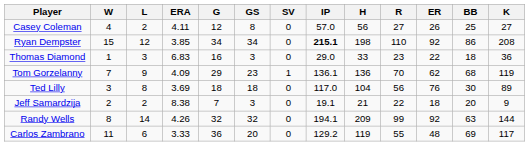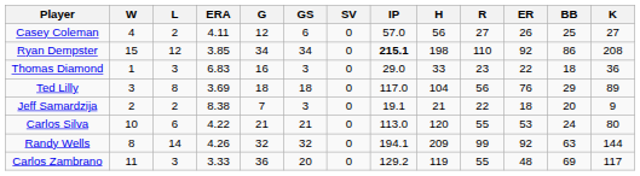 <table class="wikitable sortable">
 <tr>
 <th bgcolor="#DDDDFF" width="12%">Player</th>
 <th bgcolor="#DDDDFF" width="5%">W</th>
 <th bgcolor="#DDDDFF" width="5%">L</th>
 <th bgcolor="#DDDDFF" width="5%">ERA</th>
 <th bgcolor="#DDDDFF" width="5%">G</th>
 <th bgcolor="#DDDDFF" width="5%">GS</th>
 <th bgcolor="#DDDDFF" width="5%">SV</th>
 <th bgcolor="#DDDDFF" width="5%">IP</th>
 <th bgcolor="#DDDDFF" width="5%">H</th>
 <th bgcolor="#DDDDFF" width="5%">R</th>
 <th bgcolor="#DDDDFF" width="5%">ER</th>
 <th bgcolor="#DDDDFF" width="5%">BB</th>
 <th bgcolor="#DDDDFF" width="5%">K</th>
 </tr>
 <tr align=center>
 <td><a href='#'>Casey Coleman</a></td>
 <td>4</td>
 <td>2</td>
 <td>4.11</td>
 <td>12</td>
-<td>8</td>
+<td>6</td>
 <td>0</td>
 <td>57.0</td>
 <td>56</td>
 <td>27</td>
 <td>26</td>
 <td>25</td>
 <td>27</td>
 </tr>
 <tr align=center>
 <td><a href='#'>Ryan Dempster</a></td>
 <td>15</td>
 <td>12</td>
 <td>3.85</td>
 <td>34</td>
 <td>34</td>
 <td>0</td>
 <td><strong>215.1</strong></td>
 <td>198</td>
 <td>110</td>
 <td>92</td>
 <td>86</td>
 <td>208</td>
 </tr>
 <tr align=center>
 <td><a href='#'>Thomas Diamond</a></td>
 <td>1</td>
 <td>3</td>
 <td>6.83</td>
 <td>16</td>
 <td>3</td>
 <td>0</td>
 <td>29.0</td>
 <td>33</td>
 <td>23</td>
 <td>22</td>
 <td>18</td>
 <td>36</td>
 </tr>
 <tr align=center>
-<td><a href='#'>Tom Gorzelanny</a></td>
-<td>7</td>
-<td>9</td>
-<td>4.09</td>
-<td>29</td>
-<td>23</td>
-<td>1</td>
-<td>136.1</td>
-<td>136</td>
-<td>70</td>
-<td>62</td>
-<td>68</td>
-<td>119</td>
-</tr>
-<tr align=center>
 <td><a href='#'>Ted Lilly</a></td>
 <td>3</td>
 <td>8</td>
 <td>3.69</td>
 <td>18</td>
 <td>18</td>
 <td>0</td>
 <td>117.0</td>
 <td>104</td>
 <td>56</td>
 <td>76</td>
-<td>30</td>
+<td>29</td>
 <td>89</td>
 </tr>
 <tr align=center>
 <td><a href='#'>Jeff Samardzija</a></td>
 <td>2</td>
 <td>2</td>
 <td>8.38</td>
 <td>7</td>
 <td>3</td>
 <td>0</td>
 <td>19.1</td>
 <td>21</td>
 <td>22</td>
 <td>18</td>
 <td>20</td>
 <td>9</td>
+</tr>
+<tr align=center>
+<td><a href='#'>Carlos Silva</a></td>
+<td>10</td>
+<td>6</td>
+<td>4.22</td>
+<td>21</td>
+<td>21</td>
+<td>0</td>
+<td>113.0</td>
+<td>120</td>
+<td>55</td>
+<td>53</td>
+<td>24</td>
+<td>80</td>
 </tr>
 <tr align=center>
 <td><a href='#'>Randy Wells</a></td>
 <td>8</td>
 <td>14</td>
 <td>4.26</td>
 <td>32</td>
 <td>32</td>
 <td>0</td>
 <td>194.1</td>
 <td>209</td>
 <td>99</td>
 <td>92</td>
 <td>63</td>
 <td>144</td>
 </tr>
 <tr align=center>
 <td><a href='#'>Carlos Zambrano</a></td>
 <td>11</td>
-<td>6</td>
+<td>3</td>
 <td>3.33</td>
 <td>36</td>
 <td>20</td>
 <td>0</td>
 <td>129.2</td>
 <td>119</td>
 <td>55</td>
 <td>48</td>
 <td>69</td>
 <td>117</td>
 </tr>
 </table>
